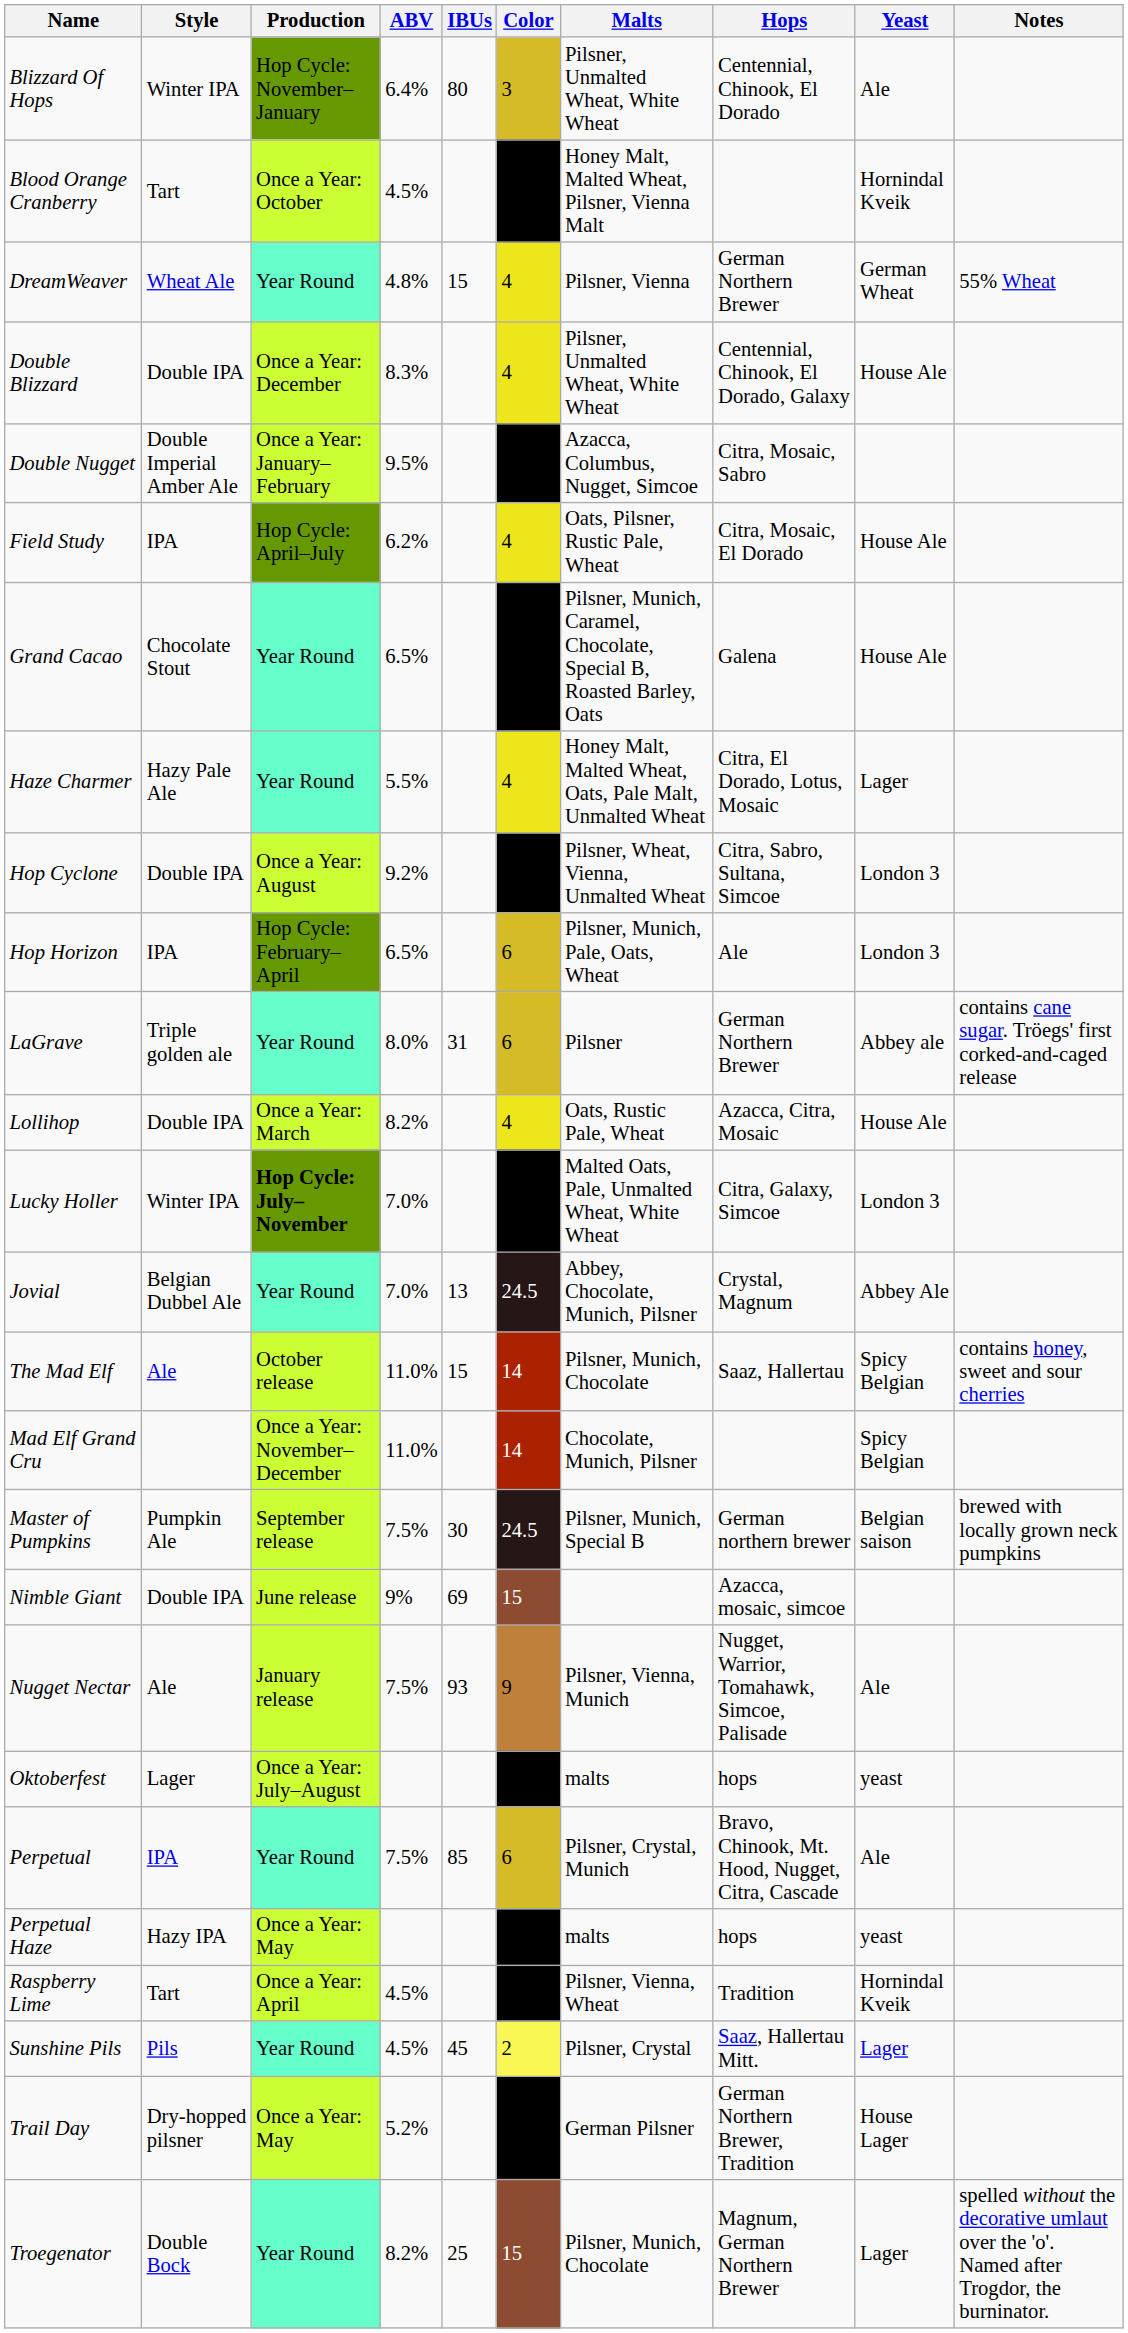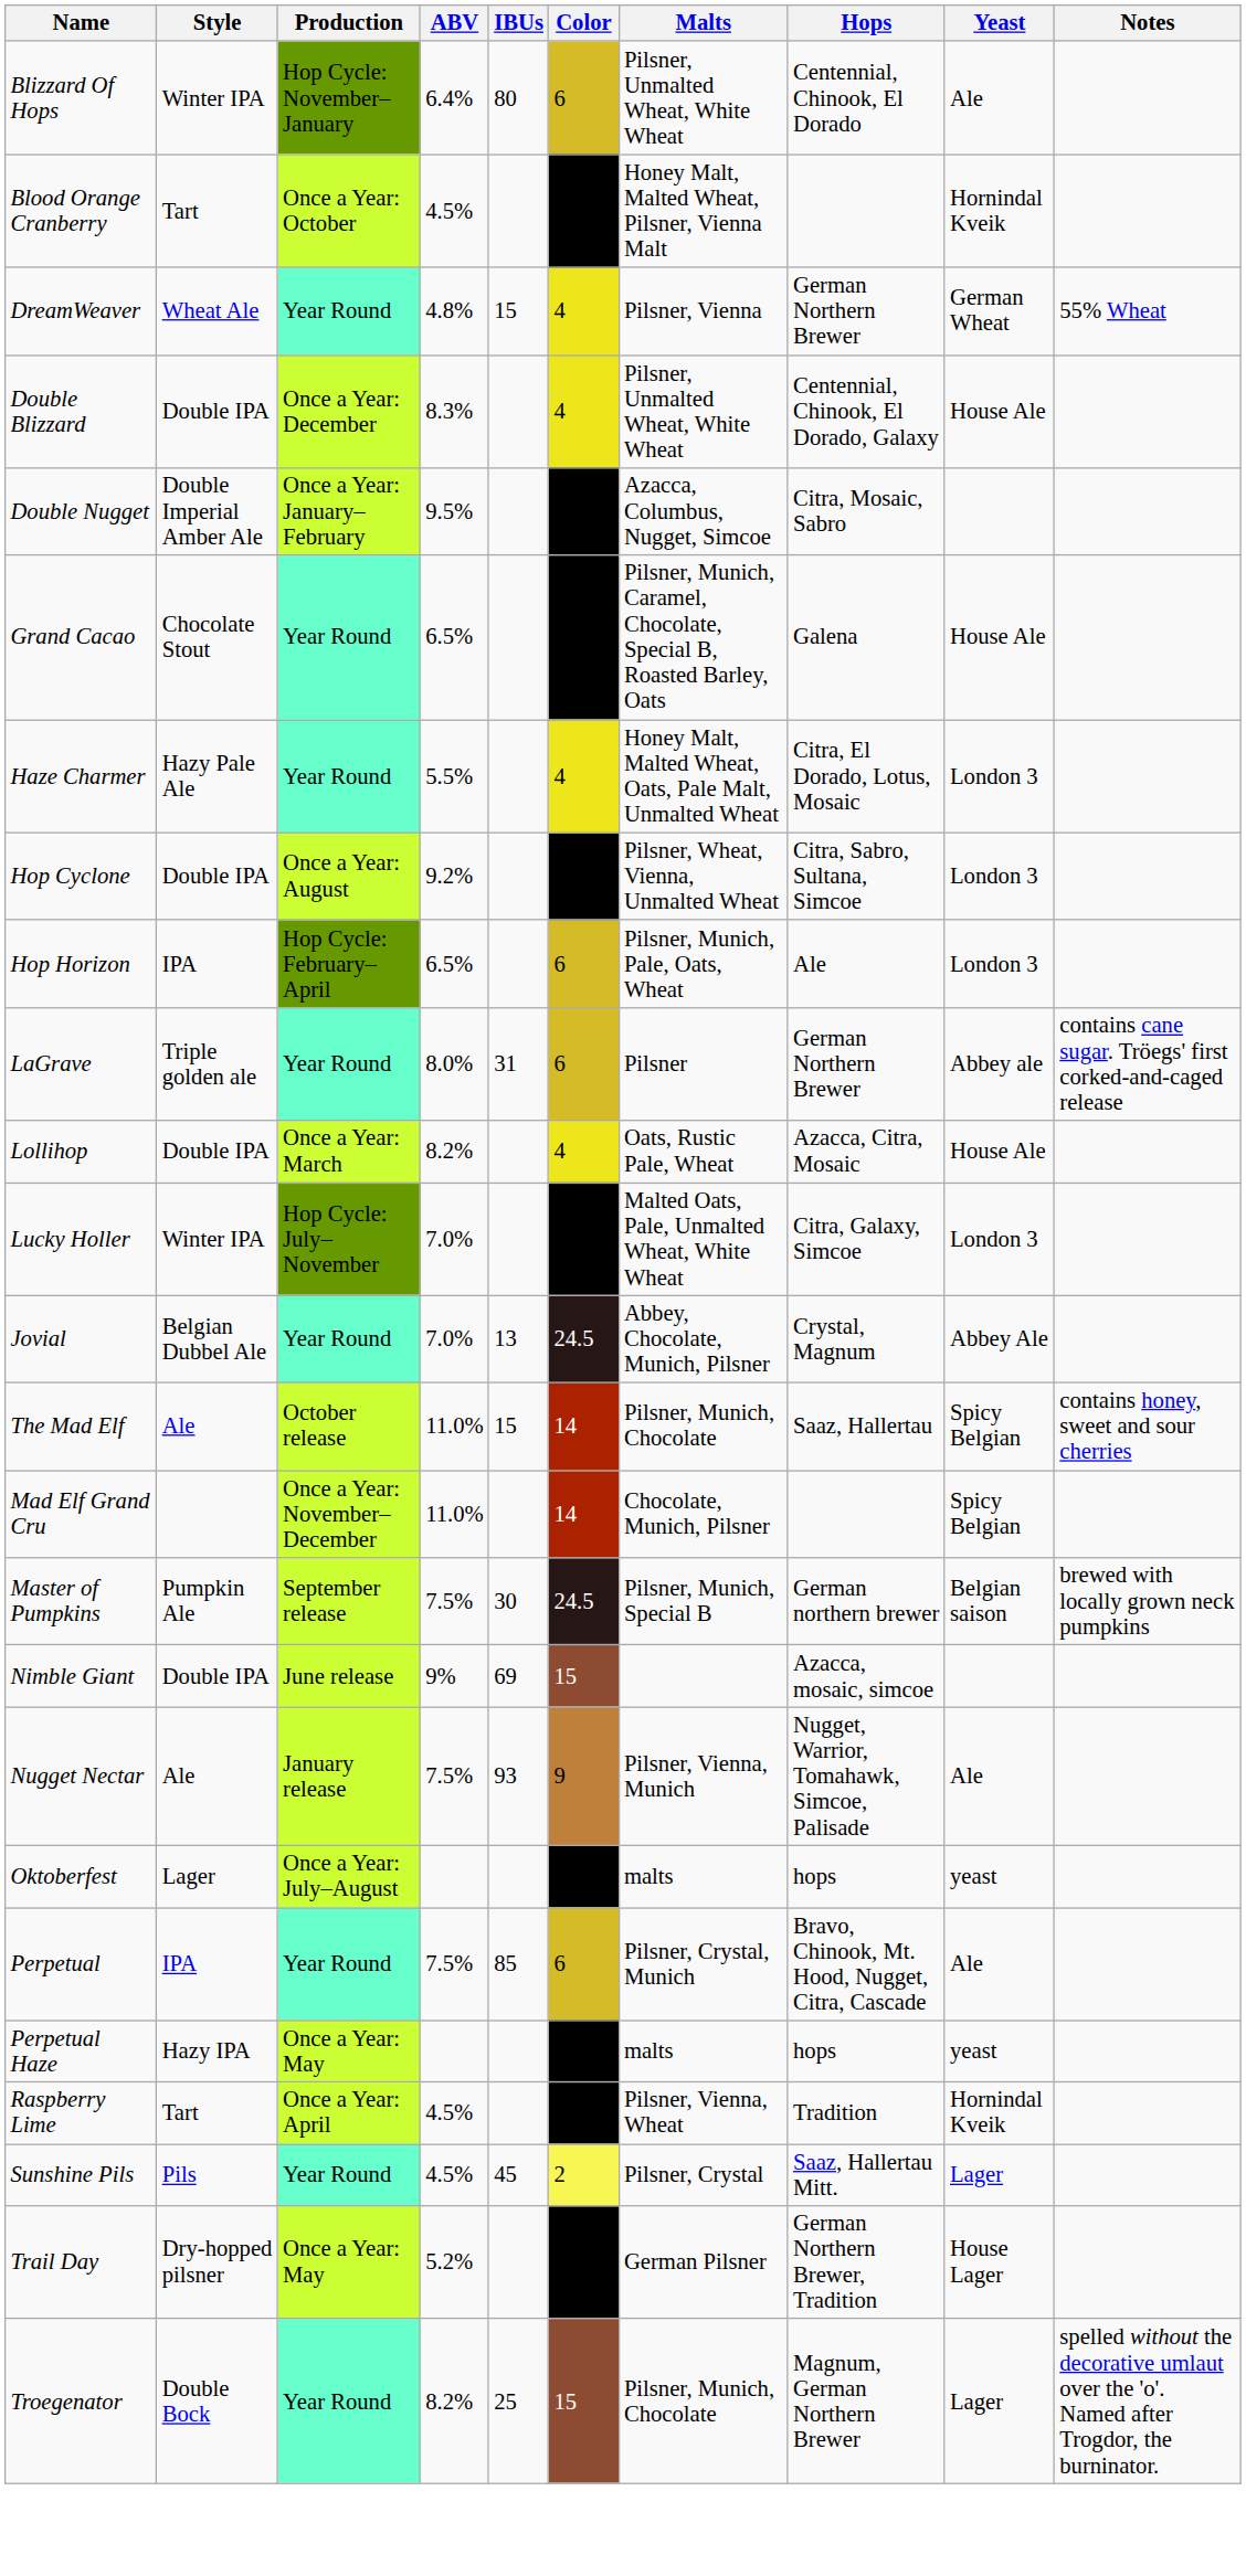 <table class="wikitable sortable" border="1">
 <tr>
 <th>Name</th>
 <th>Style</th>
 <th>Production</th>
 <th><a href='#'>ABV</a></th>
 <th><a href='#'>IBUs</a></th>
 <th><a href='#'>Color</a></th>
 <th class="unsortable"><a href='#'>Malts</a></th>
 <th class="unsortable"><a href='#'>Hops</a></th>
 <th class="unsortable"><a href='#'>Yeast</a></th>
 <th class="unsortable">Notes</th>
 </tr>
 <tr>
 <td><em>Blizzard Of Hops</em></td>
 <td>Winter IPA</td>
 <td style="background:#669900">Hop Cycle: November–January</td>
 <td>6.4%</td>
 <td>80</td>
-<td style="background:#D5BC26; color:#0000000">3</td>
+<td style="background:#D5BC26; color:#0000000">6</td>
 <td>Pilsner, Unmalted Wheat, White Wheat</td>
 <td>Centennial, Chinook, El Dorado</td>
 <td>Ale</td>
 <td></td>
 </tr>
 <tr>
 <td><em>Blood Orange Cranberry</em></td>
 <td>Tart</td>
 <td style="background:#ccff33">Once a Year: October</td>
 <td>4.5%</td>
 <td></td>
 <td style="background:#000000; color:#0000000">3</td>
 <td>Honey Malt, Malted Wheat, Pilsner, Vienna Malt</td>
 <td></td>
 <td>Hornindal Kveik</td>
 <td Real Blood Oranges and Cranberries></td>
 </tr>
 <tr>
 <td><em>DreamWeaver</em></td>
 <td><a href='#'>Wheat Ale</a></td>
 <td style="background:#66ffcc">Year Round</td>
 <td>4.8%</td>
 <td>15</td>
 <td style="background:#ECE61A">4</td>
 <td>Pilsner, Vienna</td>
 <td>German Northern Brewer</td>
 <td>German Wheat</td>
 <td>55% <a href='#'>Wheat</a></td>
 </tr>
 <tr>
 <td><em>Double Blizzard</em></td>
 <td>Double IPA</td>
 <td style="background:#ccff33">Once a Year: December</td>
 <td>8.3%</td>
 <td></td>
 <td style="background:#ECE61A">4</td>
 <td>Pilsner, Unmalted Wheat, White Wheat</td>
 <td>Centennial, Chinook, El Dorado, Galaxy</td>
 <td>House Ale</td>
 <td></td>
 </tr>
 <tr>
 <td><em>Double Nugget</em></td>
 <td>Double Imperial Amber Ale</td>
 <td style="background:#ccff33">Once a Year: January–February</td>
 <td>9.5%</td>
 <td></td>
 <td style="background:#000000; color:#0000000"></td>
 <td Munich>Azacca, Columbus, Nugget, Simcoe</td>
 <td>Citra, Mosaic, Sabro</td>
 <td></td>
 </tr>
 <tr>
-<td><em>Field Study</em></td>
-<td>IPA</td>
-<td style="background:#669900">Hop Cycle: April–July</td>
-<td>6.2%</td>
-<td></td>
-<td style="background:#ECE61A">4</td>
-<td>Oats, Pilsner, Rustic Pale, Wheat</td>
-<td>Citra, Mosaic, El Dorado</td>
-<td>House Ale</td>
-<td></td>
-</tr>
-<tr>
 <td><em>Grand Cacao</em></td>
 <td>Chocolate Stout</td>
 <td style="background:#66ffcc">Year Round</td>
 <td>6.5%</td>
 <td></td>
 <td style="background:#000000; color:#0000000">30</td>
 <td>Pilsner, Munich, Caramel, Chocolate, Special B, Roasted Barley, Oats</td>
 <td>Galena</td>
 <td>House Ale</td>
 <td></td>
 </tr>
 <tr>
 <td><em>Haze Charmer</em></td>
 <td>Hazy Pale Ale</td>
 <td style="background:#66ffcc">Year Round</td>
 <td>5.5%</td>
 <td></td>
 <td style="background:#ECE61A">4</td>
 <td>Honey Malt, Malted Wheat, Oats, Pale Malt, Unmalted Wheat</td>
 <td>Citra, El Dorado, Lotus, Mosaic</td>
-<td>Lager</td>
+<td>London 3</td>
 <td></td>
 </tr>
 <tr>
 <td><em>Hop Cyclone</em></td>
 <td>Double IPA</td>
 <td style="background:#ccff33">Once a Year: August</td>
 <td>9.2%</td>
 <td></td>
-<td style="background:#000000; color:#0000000">9</td>
+<td style="background:#000000; color:#0000000">4</td>
 <td>Pilsner, Wheat, Vienna, Unmalted Wheat</td>
 <td>Citra, Sabro, Sultana, Simcoe</td>
 <td>London 3</td>
 <td></td>
 </tr>
 <tr>
 <td><em>Hop Horizon</em></td>
 <td>IPA</td>
 <td style="background:#669900">Hop Cycle: February–April</td>
 <td>6.5%</td>
 <td></td>
 <td style="background:#D5BC26; color:#0000000">6</td>
 <td>Pilsner, Munich, Pale, Oats, Wheat</td>
 <td>Ale</td>
 <td>London 3</td>
 <td></td>
 </tr>
 <tr>
 <td><em>LaGrave</em></td>
 <td>Triple golden ale</td>
 <td style="background:#66ffcc">Year Round</td>
 <td>8.0%</td>
 <td>31</td>
 <td style="background:#D5BC26; color:#0000000">6</td>
 <td>Pilsner</td>
 <td>German Northern Brewer</td>
 <td>Abbey ale</td>
 <td>contains <a href='#'>cane sugar</a>. Tröegs' first corked-and-caged release</td>
 </tr>
 <tr>
 <td><em>Lollihop</em></td>
 <td>Double IPA</td>
 <td style="background:#ccff33">Once a Year: March</td>
 <td>8.2%</td>
 <td></td>
 <td style="background:#ECE61A">4</td>
 <td>Oats, Rustic Pale, Wheat</td>
 <td>Azacca, Citra, Mosaic</td>
 <td>House Ale</td>
 <td></td>
 </tr>
 <tr>
 <td><em>Lucky Holler</em></td>
 <td>Winter IPA</td>
-<td style="background:#669900"><strong>Hop Cycle: July–November</strong></td>
+<td style="background:#669900">Hop Cycle: July–November</td>
 <td>7.0%</td>
 <td></td>
 <td style="background:#000000; color:#0000000">3</td>
 <td>Malted Oats, Pale, Unmalted Wheat, White Wheat</td>
 <td>Citra, Galaxy, Simcoe</td>
 <td>London 3</td>
 <td></td>
 </tr>
 <tr>
 <td><em>Jovial</em></td>
 <td>Belgian Dubbel Ale</td>
 <td style="background:#66ffcc">Year Round</td>
 <td>7.0%</td>
 <td>13</td>
 <td style="background:#261716; color:#ffffff">24.5</td>
 <td>Abbey, Chocolate, Munich, Pilsner</td>
 <td>Crystal, Magnum</td>
 <td>Abbey Ale</td>
 <td></td>
 </tr>
 <tr>
 <td><em>The Mad Elf</em></td>
 <td><a href='#'>Ale</a></td>
 <td style="background:#ccff33">October release</td>
 <td>11.0%</td>
 <td>15</td>
 <td style="background:#aa2200; color:#ffffff">14</td>
 <td>Pilsner, Munich, Chocolate</td>
 <td>Saaz, Hallertau</td>
 <td>Spicy Belgian</td>
 <td>contains <a href='#'>honey</a>, sweet and sour <a href='#'>cherries</a></td>
 </tr>
 <tr>
 <td><em>Mad Elf Grand Cru</em></td>
 <td></td>
 <td style="background:#ccff33">Once a Year: November–December</td>
 <td>11.0%</td>
 <td></td>
 <td style="background:#aa2200; color:#ffffff">14</td>
 <td>Chocolate, Munich, Pilsner</td>
 <td></td>
 <td>Spicy Belgian</td>
 <td Balaton cherries></td>
 </tr>
 <tr>
 <td><em>Master of Pumpkins</em></td>
 <td>Pumpkin Ale</td>
 <td style="background:#ccff33">September release</td>
 <td>7.5%</td>
 <td>30</td>
 <td style="background:#261716; color:#ffffff">24.5</td>
 <td>Pilsner, Munich, Special B</td>
 <td>German northern brewer</td>
 <td>Belgian saison</td>
 <td>brewed with locally grown neck pumpkins</td>
 </tr>
 <tr>
 <td><em>Nimble Giant</em></td>
 <td>Double IPA</td>
 <td style="background:#ccff33">June release</td>
 <td>9%</td>
 <td>69</td>
 <td style="background:#8D4C32; color:#ffffff">15</td>
 <td></td>
 <td>Azacca, mosaic, simcoe</td>
 <td></td>
 <td></td>
 </tr>
 <tr>
 <td><em>Nugget Nectar</em></td>
 <td>Ale</td>
 <td style="background:#ccff33">January release</td>
 <td>7.5%</td>
 <td>93</td>
 <td style="background:#BF813A">9</td>
 <td>Pilsner, Vienna, Munich</td>
 <td>Nugget, Warrior, Tomahawk, Simcoe, Palisade</td>
 <td>Ale</td>
 <td></td>
 </tr>
 <tr>
 <td><em>Oktoberfest</em></td>
 <td>Lager</td>
 <td style="background:#ccff33">Once a Year: July–August</td>
 <td></td>
 <td></td>
 <td style="background:#000000; color:#0000000"></td>
 <td>malts</td>
 <td>hops</td>
 <td>yeast</td>
 <td scheduled to debut in 2022></td>
 </tr>
 <tr>
 <td><em>Perpetual</em></td>
 <td><a href='#'>IPA</a></td>
 <td style="background:#66ffcc">Year Round</td>
 <td>7.5%</td>
 <td>85</td>
 <td style="background:#D5BC26">6</td>
 <td>Pilsner, Crystal, Munich</td>
 <td>Bravo, Chinook, Mt. Hood, Nugget, Citra, Cascade</td>
 <td>Ale</td>
 <td></td>
 </tr>
 <tr>
 <td><em>Perpetual Haze</em></td>
 <td>Hazy IPA</td>
 <td style="background:#ccff33">Once a Year: May</td>
 <td></td>
 <td></td>
 <td style="background:#000000; color:#0000000"></td>
 <td>malts</td>
 <td>hops</td>
 <td>yeast</td>
 <td brewery only></td>
 </tr>
 <tr>
 <td><em>Raspberry Lime</em></td>
 <td>Tart</td>
 <td style="background:#ccff33">Once a Year: April</td>
 <td>4.5%</td>
 <td></td>
 <td style="background:#000000; color:#0000000"></td>
 <td>Pilsner, Vienna, Wheat</td>
 <td>Tradition</td>
 <td>Hornindal Kveik</td>
 <td></td>
 </tr>
 <tr>
 <td><em>Sunshine Pils</em></td>
 <td><a href='#'>Pils</a></td>
 <td style="background:#66ffcc">Year Round</td>
 <td>4.5%</td>
 <td>45</td>
 <td style="background:#F8F753">2</td>
 <td>Pilsner, Crystal</td>
 <td><a href='#'>Saaz</a>, Hallertau Mitt.</td>
 <td><a href='#'>Lager</a></td>
 <td></td>
 </tr>
 <tr>
 <td><em>Trail Day</em></td>
 <td>Dry-hopped pilsner</td>
 <td style="background:#ccff33">Once a Year: May</td>
 <td>5.2%</td>
 <td></td>
 <td style="background:#000000; color:#0000000">Pale Gold</td>
 <td>German Pilsner</td>
 <td>German Northern Brewer, Tradition</td>
 <td>House Lager</td>
 <td></td>
 </tr>
 <tr>
 <td><em>Troegenator</em></td>
 <td>Double <a href='#'>Bock</a></td>
 <td style="background:#66ffcc">Year Round</td>
 <td>8.2%</td>
 <td>25</td>
 <td style="background:#8D4C32; color:#ffffff">15</td>
 <td>Pilsner, Munich, Chocolate</td>
 <td>Magnum, German Northern Brewer</td>
 <td>Lager</td>
 <td>spelled <em>without</em> the <a href='#'>decorative umlaut</a> over the 'o'. Named after Trogdor, the burninator.</td>
 </tr>
 </table>
